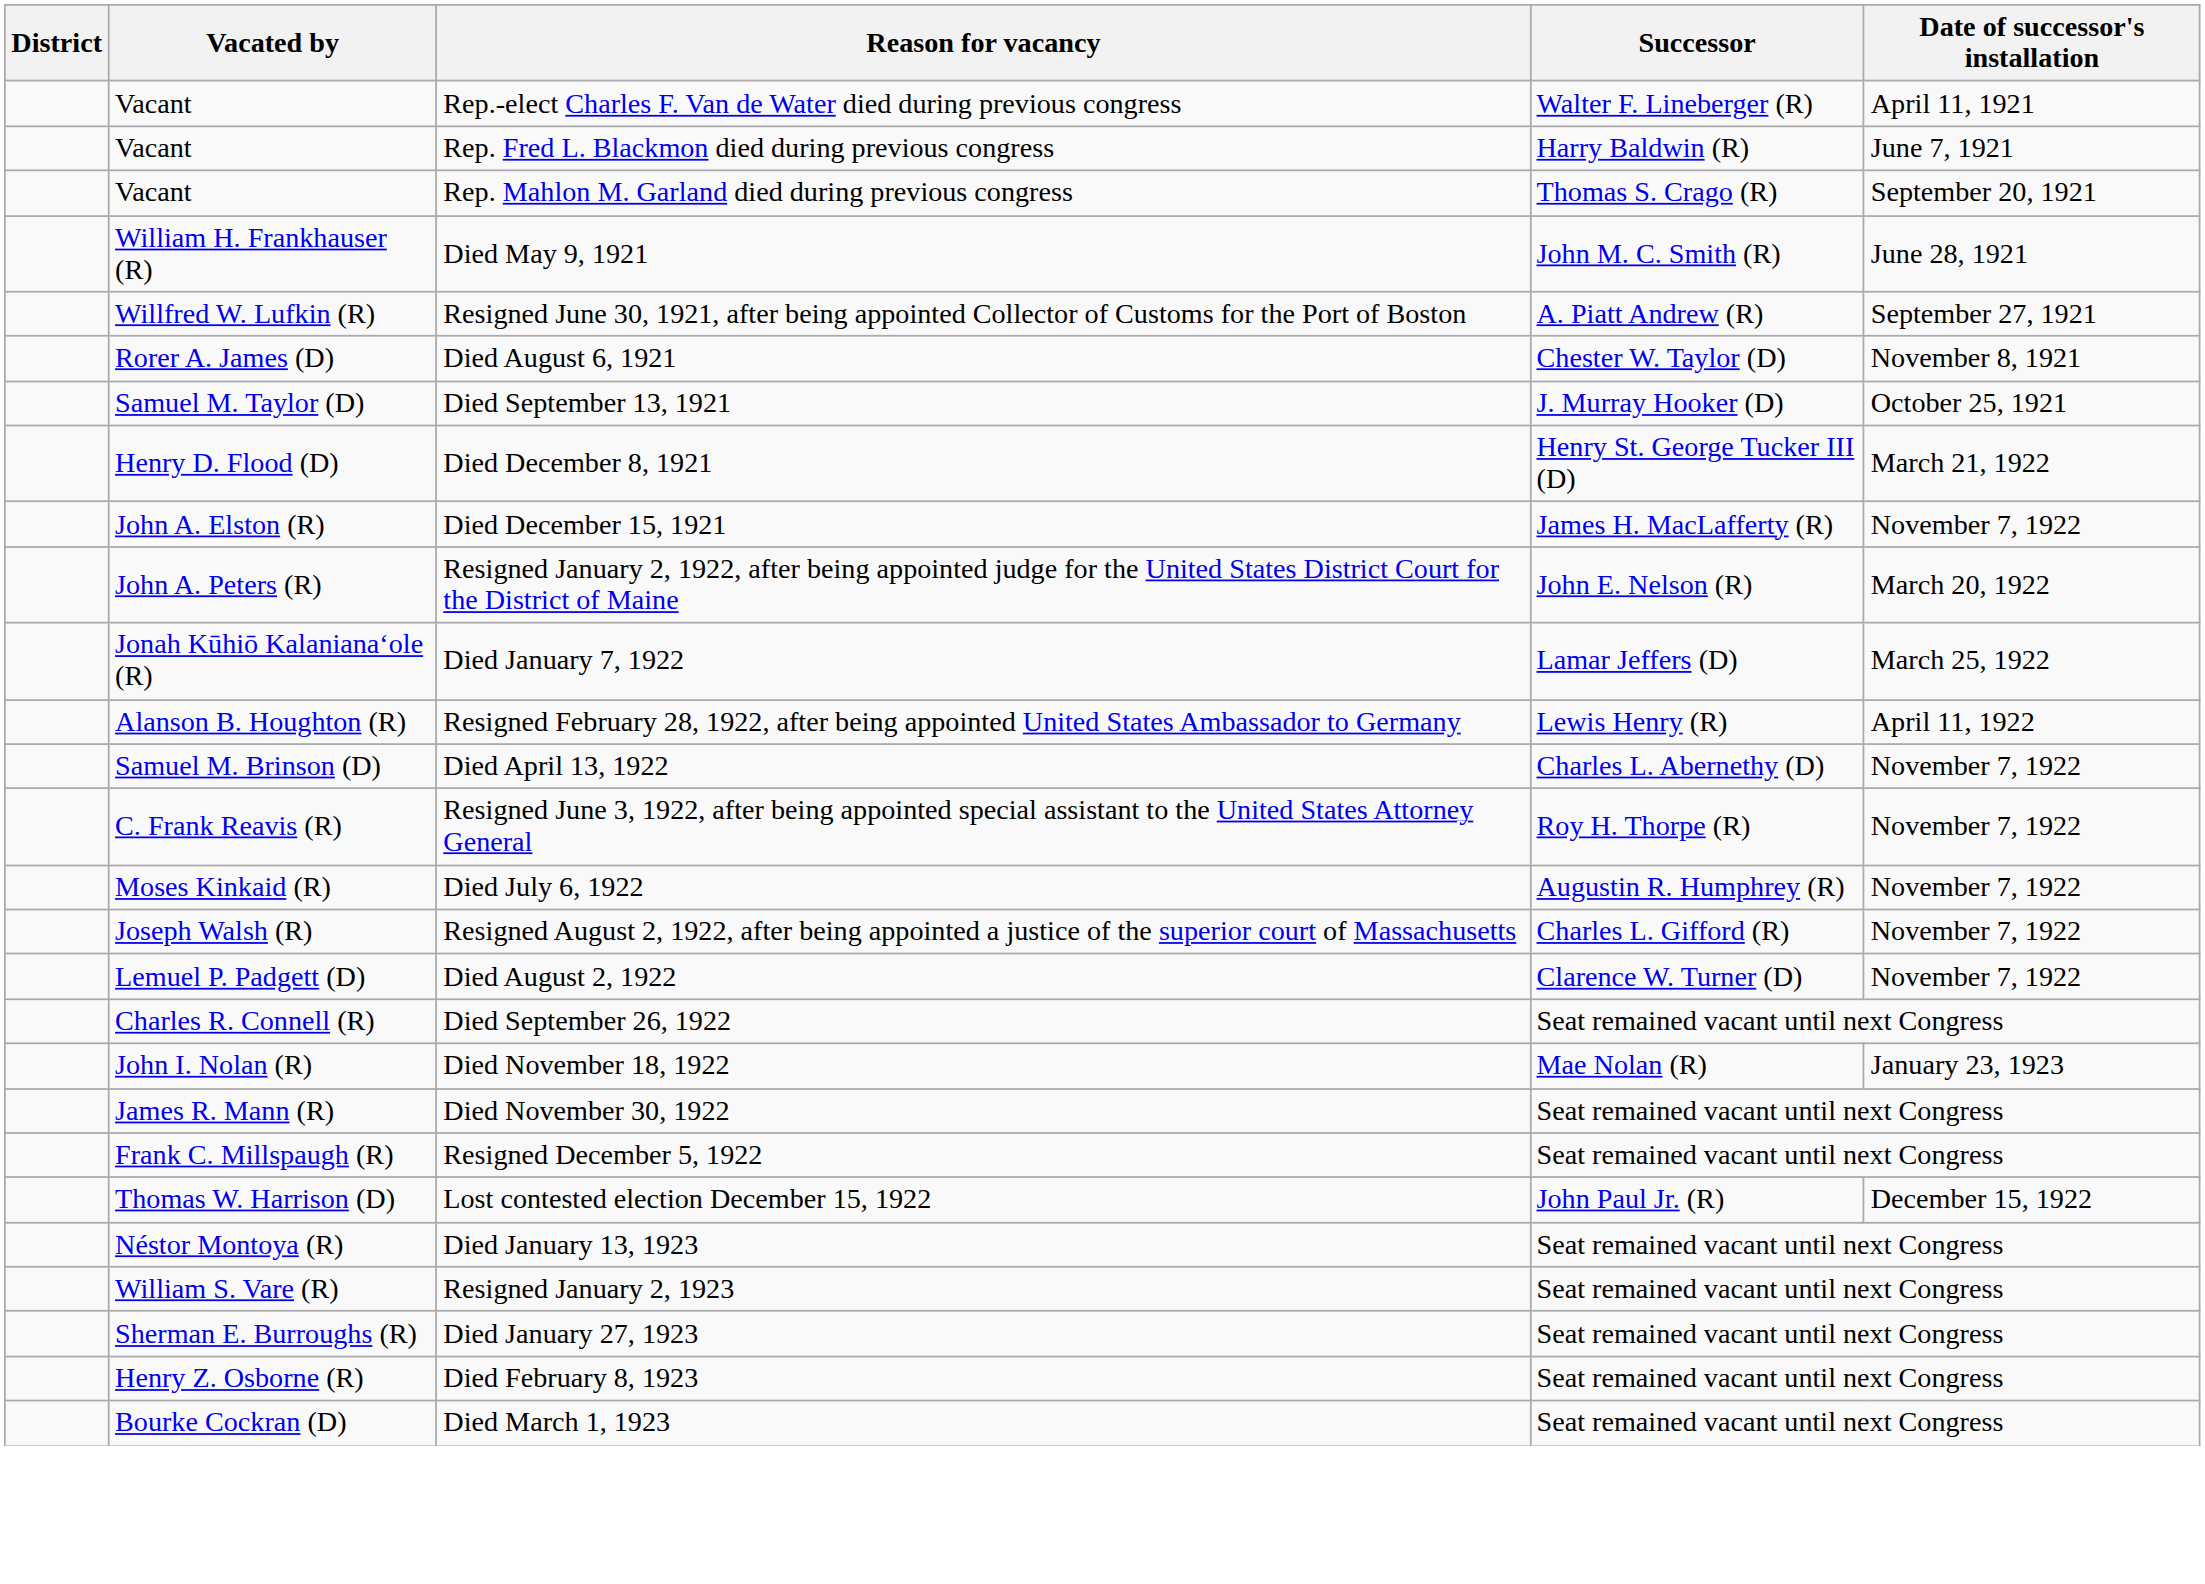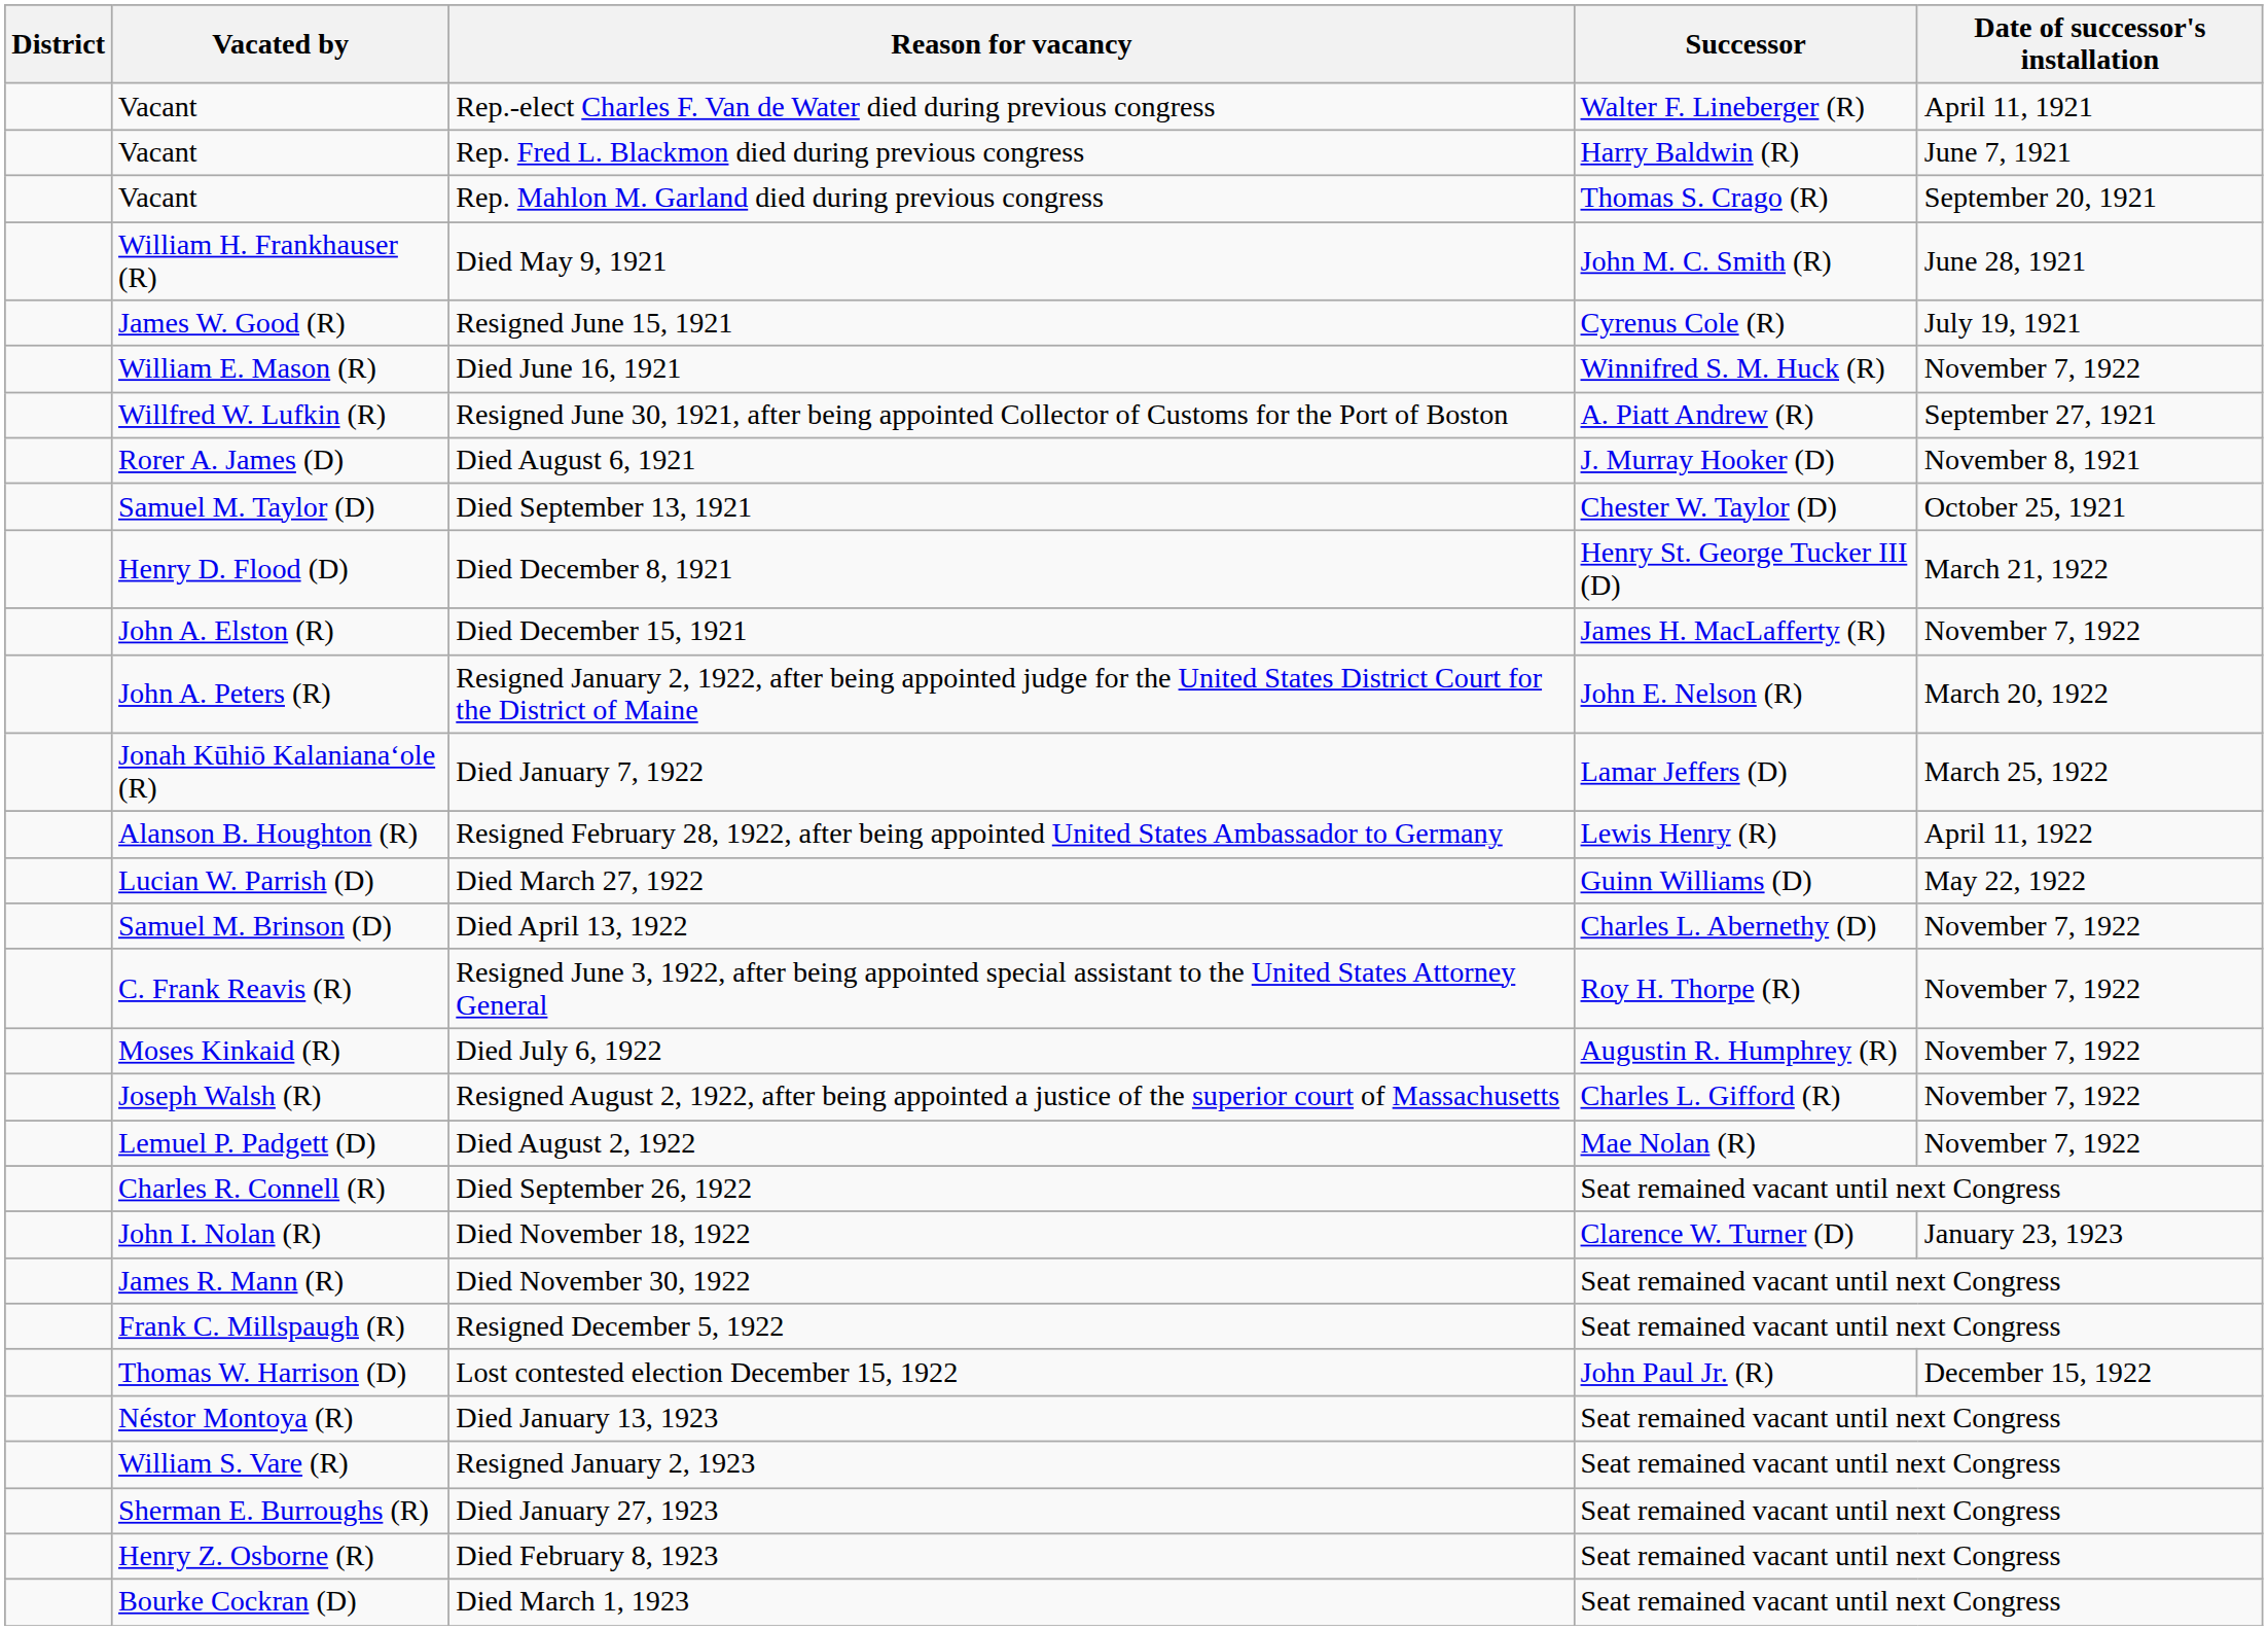 <table class=wikitable>
 <tr>
 <th>District</th>
 <th>Vacated by</th>
 <th>Reason for vacancy</th>
 <th>Successor</th>
 <th>Date of successor's installation</th>
 </tr>
 <tr>
 <td></td>
 <td>Vacant</td>
 <td>Rep.-elect <a href='#'>Charles F. Van de Water</a> died during previous congress</td>
 <td><a href='#'>Walter F. Lineberger</a> (R)</td>
 <td>April 11, 1921</td>
 </tr>
 <tr>
 <td></td>
 <td>Vacant</td>
 <td>Rep. <a href='#'>Fred L. Blackmon</a> died during previous congress</td>
 <td><a href='#'>Harry Baldwin</a> (R)</td>
 <td>June 7, 1921</td>
 </tr>
 <tr>
 <td></td>
 <td>Vacant</td>
 <td>Rep. <a href='#'>Mahlon M. Garland</a> died during previous congress</td>
 <td><a href='#'>Thomas S. Crago</a> (R)</td>
 <td>September 20, 1921</td>
 </tr>
 <tr>
 <td></td>
 <td><a href='#'>William H. Frankhauser</a> (R)</td>
 <td>Died May 9, 1921</td>
 <td><a href='#'>John M. C. Smith</a> (R)</td>
 <td>June 28, 1921</td>
 </tr>
 <tr>
 <td></td>
+<td><a href='#'>James W. Good</a> (R)</td>
+<td>Resigned June 15, 1921</td>
+<td><a href='#'>Cyrenus Cole</a> (R)</td>
+<td>July 19, 1921</td>
+</tr>
+<tr>
+<td></td>
+<td><a href='#'>William E. Mason</a> (R)</td>
+<td>Died June 16, 1921</td>
+<td><a href='#'>Winnifred S. M. Huck</a> (R)</td>
+<td>November 7, 1922</td>
+</tr>
+<tr>
+<td></td>
 <td><a href='#'>Willfred W. Lufkin</a> (R)</td>
 <td>Resigned June 30, 1921, after being appointed Collector of Customs for the Port of Boston</td>
 <td><a href='#'>A. Piatt Andrew</a> (R)</td>
 <td>September 27, 1921</td>
 </tr>
 <tr>
 <td></td>
 <td><a href='#'>Rorer A. James</a> (D)</td>
 <td>Died August 6, 1921</td>
-<td><a href='#'>Chester W. Taylor</a> (D)</td>
+<td><a href='#'>J. Murray Hooker</a> (D)</td>
 <td>November 8, 1921</td>
 </tr>
 <tr>
 <td></td>
 <td><a href='#'>Samuel M. Taylor</a> (D)</td>
 <td>Died September 13, 1921</td>
-<td><a href='#'>J. Murray Hooker</a> (D)</td>
+<td><a href='#'>Chester W. Taylor</a> (D)</td>
 <td>October 25, 1921</td>
 </tr>
 <tr>
 <td></td>
 <td><a href='#'>Henry D. Flood</a> (D)</td>
 <td>Died December 8, 1921</td>
 <td><a href='#'>Henry St. George Tucker III</a> (D)</td>
 <td>March 21, 1922</td>
 </tr>
 <tr>
 <td></td>
 <td><a href='#'>John A. Elston</a> (R)</td>
 <td>Died December 15, 1921</td>
 <td><a href='#'>James H. MacLafferty</a> (R)</td>
 <td>November 7, 1922</td>
 </tr>
 <tr>
 <td></td>
 <td><a href='#'>John A. Peters</a> (R)</td>
 <td>Resigned January 2, 1922, after being appointed judge for the <a href='#'>United States District Court for the District of Maine</a></td>
 <td><a href='#'>John E. Nelson</a> (R)</td>
 <td>March 20, 1922</td>
 </tr>
 <tr>
 <td></td>
 <td><a href='#'>Jonah Kūhiō Kalanianaʻole</a> (R)</td>
 <td>Died January 7, 1922</td>
 <td><a href='#'>Lamar Jeffers</a> (D)</td>
 <td>March 25, 1922</td>
 </tr>
 <tr>
 <td></td>
 <td><a href='#'>Alanson B. Houghton</a> (R)</td>
 <td>Resigned February 28, 1922, after being appointed <a href='#'>United States Ambassador to Germany</a></td>
 <td><a href='#'>Lewis Henry</a> (R)</td>
 <td>April 11, 1922</td>
 </tr>
 <tr>
 <td></td>
+<td><a href='#'>Lucian W. Parrish</a> (D)</td>
+<td>Died March 27, 1922</td>
+<td><a href='#'>Guinn Williams</a> (D)</td>
+<td>May 22, 1922</td>
+</tr>
+<tr>
+<td></td>
 <td><a href='#'>Samuel M. Brinson</a> (D)</td>
 <td>Died April 13, 1922</td>
 <td><a href='#'>Charles L. Abernethy</a> (D)</td>
 <td>November 7, 1922</td>
 </tr>
 <tr>
 <td></td>
 <td><a href='#'>C. Frank Reavis</a> (R)</td>
 <td>Resigned June 3, 1922, after being appointed special assistant to the <a href='#'>United States Attorney General</a></td>
 <td><a href='#'>Roy H. Thorpe</a> (R)</td>
 <td>November 7, 1922</td>
 </tr>
 <tr>
 <td></td>
 <td><a href='#'>Moses Kinkaid</a> (R)</td>
 <td>Died July 6, 1922</td>
 <td><a href='#'>Augustin R. Humphrey</a> (R)</td>
 <td>November 7, 1922</td>
 </tr>
 <tr>
 <td></td>
 <td><a href='#'>Joseph Walsh</a> (R)</td>
 <td>Resigned August 2, 1922, after being appointed a justice of the <a href='#'>superior court</a> of <a href='#'>Massachusetts</a></td>
 <td><a href='#'>Charles L. Gifford</a> (R)</td>
 <td>November 7, 1922</td>
 </tr>
 <tr>
 <td></td>
 <td><a href='#'>Lemuel P. Padgett</a> (D)</td>
 <td>Died August 2, 1922</td>
-<td><a href='#'>Clarence W. Turner</a> (D)</td>
+<td><a href='#'>Mae Nolan</a> (R)</td>
 <td>November 7, 1922</td>
 </tr>
 <tr>
 <td></td>
 <td><a href='#'>Charles R. Connell</a> (R)</td>
 <td>Died September 26, 1922</td>
 <td colspan=2>Seat remained vacant until next Congress</td>
 </tr>
 <tr>
 <td></td>
 <td><a href='#'>John I. Nolan</a> (R)</td>
 <td>Died November 18, 1922</td>
-<td><a href='#'>Mae Nolan</a> (R)</td>
+<td><a href='#'>Clarence W. Turner</a> (D)</td>
 <td>January 23, 1923</td>
 </tr>
 <tr>
 <td></td>
 <td><a href='#'>James R. Mann</a> (R)</td>
 <td>Died November 30, 1922</td>
 <td colspan=2>Seat remained vacant until next Congress</td>
 </tr>
 <tr>
 <td></td>
 <td><a href='#'>Frank C. Millspaugh</a> (R)</td>
 <td>Resigned December 5, 1922</td>
 <td colspan=2>Seat remained vacant until next Congress</td>
 </tr>
 <tr>
 <td></td>
 <td><a href='#'>Thomas W. Harrison</a> (D)</td>
 <td>Lost contested election December 15, 1922</td>
 <td><a href='#'>John Paul Jr.</a> (R)</td>
 <td>December 15, 1922</td>
 </tr>
 <tr>
 <td></td>
 <td><a href='#'>Néstor Montoya</a> (R)</td>
 <td>Died January 13, 1923</td>
 <td colspan=2>Seat remained vacant until next Congress</td>
 </tr>
 <tr>
 <td></td>
 <td><a href='#'>William S. Vare</a> (R)</td>
 <td>Resigned January 2, 1923</td>
 <td colspan=2>Seat remained vacant until next Congress</td>
 </tr>
 <tr>
 <td></td>
 <td><a href='#'>Sherman E. Burroughs</a> (R)</td>
 <td>Died January 27, 1923</td>
 <td colspan=2>Seat remained vacant until next Congress</td>
 </tr>
 <tr>
 <td></td>
 <td><a href='#'>Henry Z. Osborne</a> (R)</td>
 <td>Died February 8, 1923</td>
 <td colspan=2>Seat remained vacant until next Congress</td>
 </tr>
 <tr>
 <td></td>
 <td><a href='#'>Bourke Cockran</a> (D)</td>
 <td>Died March 1, 1923</td>
 <td colspan=2>Seat remained vacant until next Congress</td>
 </tr>
 </table>
